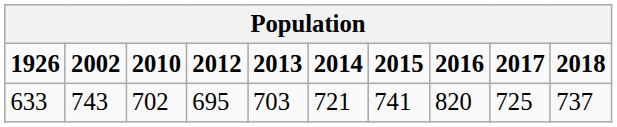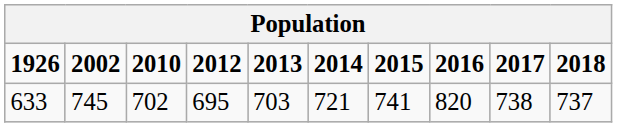 <table class="wikitable">
 <tr>
 <th colspan="10"><strong>Population</strong></th>
 </tr>
 <tr>
 <td><strong>1926</strong></td>
 <td><strong>2002</strong></td>
 <td><strong>2010</strong></td>
 <td><strong>2012</strong></td>
 <td><strong>2013</strong></td>
 <td><strong>2014</strong></td>
 <td><strong>2015</strong></td>
 <td><strong>2016</strong></td>
 <td><strong>2017</strong></td>
 <td><strong>2018</strong></td>
 </tr>
 <tr>
 <td>633</td>
-<td>743</td>
+<td>745</td>
 <td>702</td>
 <td>695</td>
 <td>703</td>
 <td>721</td>
 <td>741</td>
 <td>820</td>
-<td>725</td>
+<td>738</td>
 <td>737</td>
 </tr>
 </table>
